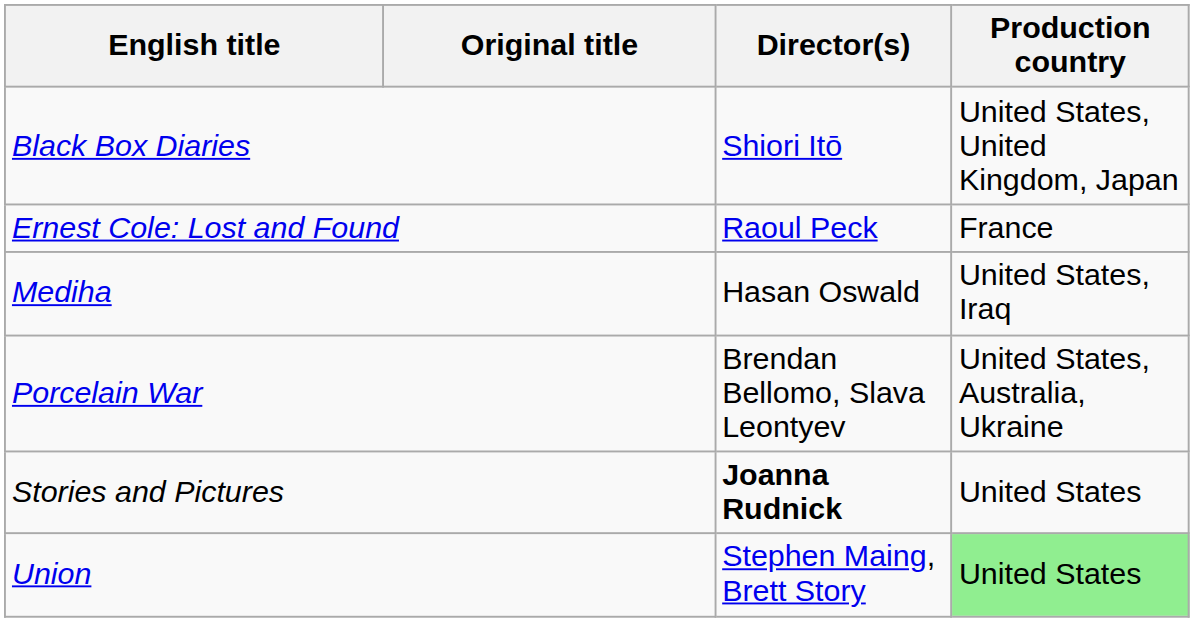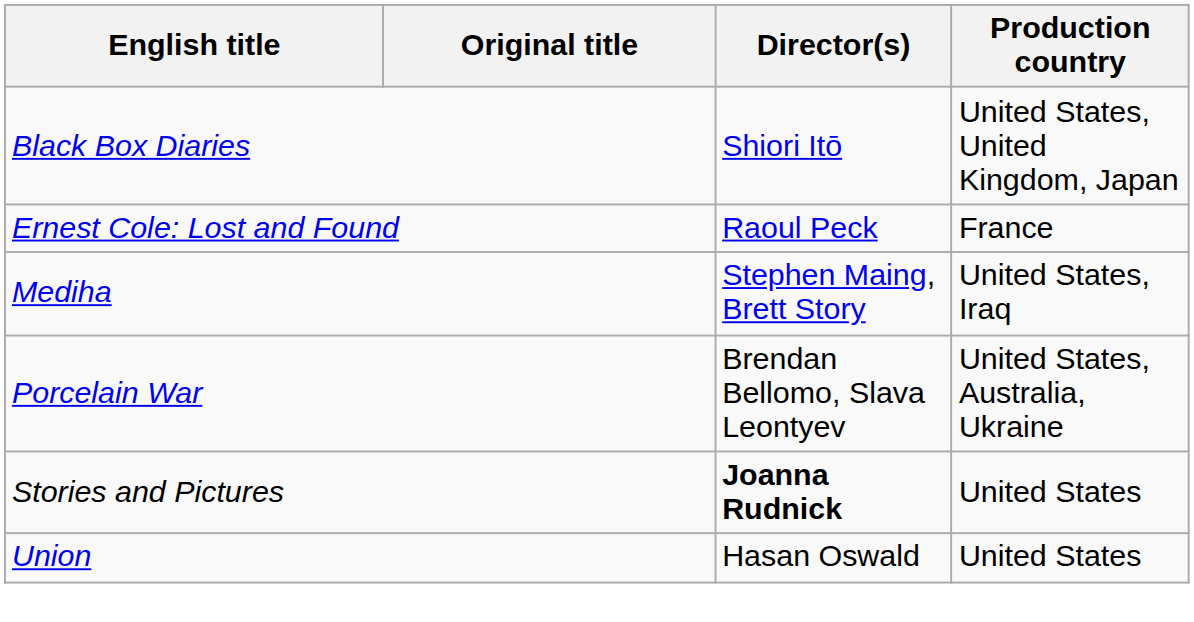 <table class="wikitable" width=100%>
 <tr>
 <th scope="col" width="32%">English title</th>
 <th scope="col" width="28%">Original title</th>
 <th scope="col" width="20%">Director(s)</th>
 <th scope="col" width="20%">Production country</th>
 </tr>
 <tr>
 <td colspan=2><em><a href='#'>Black Box Diaries</a></em></td>
 <td><a href='#'>Shiori Itō</a></td>
 <td>United States, United Kingdom, Japan</td>
 </tr>
 <tr>
 <td colspan=2><em><a href='#'>Ernest Cole: Lost and Found</a></em></td>
 <td><a href='#'>Raoul Peck</a></td>
 <td>France</td>
 </tr>
 <tr>
 <td colspan=2><em><a href='#'>Mediha</a></em></td>
-<td>Hasan Oswald</td>
+<td><a href='#'>Stephen Maing</a>, <a href='#'>Brett Story</a></td>
 <td>United States, Iraq</td>
 </tr>
 <tr>
 <td colspan=2><em><a href='#'>Porcelain War</a></em></td>
 <td>Brendan Bellomo, Slava Leontyev</td>
 <td>United States, Australia, Ukraine</td>
 </tr>
 <tr>
 <td colspan=2><em>Stories and Pictures</em></td>
 <td><strong>Joanna Rudnick</strong></td>
 <td>United States</td>
 </tr>
 <tr>
 <td colspan=2><em><a href='#'>Union</a></em></td>
-<td><a href='#'>Stephen Maing</a>, <a href='#'>Brett Story</a></td>
-<td style="background: lightgreen;">United States</td>
+<td>Hasan Oswald</td>
+<td>United States</td>
 </tr>
 </table>
